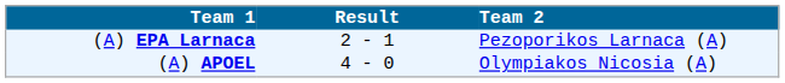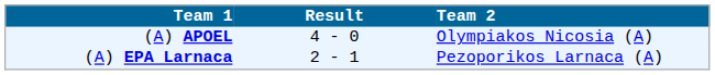 <table cellspacing="0" style="background: #EBF5FF; border: 1px #aaa solid; border-collapse: collapse; font-size: 95%;" width=60%>
 <tr bgcolor=#006699 style="color:white;">
 <th width=25% align="right">Team 1</th>
 <th width=22% align="center">Result</th>
 <th width=30% align="left">Team 2</th>
 </tr>
 <tr>
+<td align=right>(<a href='#'>A</a>) <strong><a href='#'>APOEL</a></strong></td>
+<td align=center>4 - 0</td>
+<td align=left><a href='#'>Olympiakos Nicosia</a> (<a href='#'>A</a>)</td>
+</tr>
+<tr>
 <td align=right>(<a href='#'>A</a>) <strong><a href='#'>EPA Larnaca</a></strong></td>
 <td align=center>2 - 1</td>
 <td align=left><a href='#'>Pezoporikos Larnaca</a> (<a href='#'>A</a>)</td>
 </tr>
 <tr>
-<td align=right>(<a href='#'>A</a>) <strong><a href='#'>APOEL</a></strong></td>
-<td align=center>4 - 0</td>
-<td align=left><a href='#'>Olympiakos Nicosia</a> (<a href='#'>A</a>)</td>
-</tr>
-<tr>
 </tr>
 </table>
